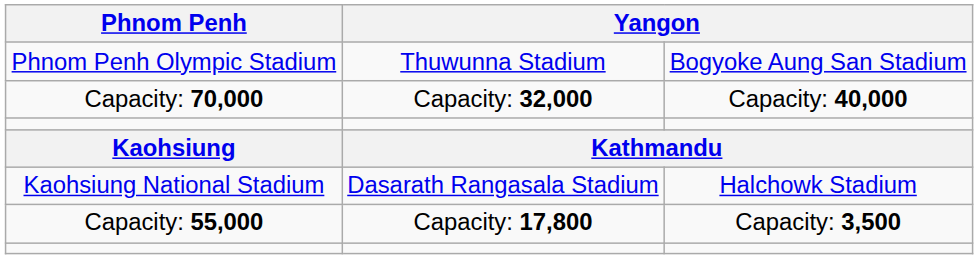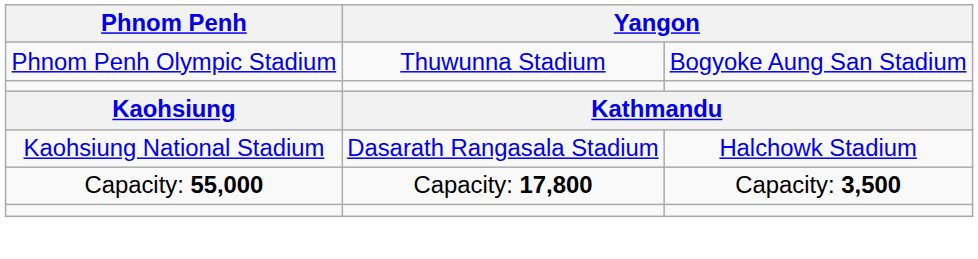 <table class="wikitable" style="text-align:center;margin:1em auto;">
 <tr>
 <th><a href='#'>Phnom Penh</a></th>
 <th colspan=2><a href='#'>Yangon</a></th>
 </tr>
 <tr>
 <td><a href='#'>Phnom Penh Olympic Stadium</a></td>
 <td><a href='#'>Thuwunna Stadium</a></td>
 <td><a href='#'>Bogyoke Aung San Stadium</a></td>
-</tr>
-<tr>
-<td>Capacity: <strong>70,000</strong></td>
-<td>Capacity: <strong>32,000</strong></td>
-<td>Capacity: <strong>40,000</strong></td>
 </tr>
 <tr>
 <td></td>
 <td></td>
 <td></td>
 </tr>
 <tr>
 <th><a href='#'>Kaohsiung</a></th>
 <th colspan=2><a href='#'>Kathmandu</a></th>
 </tr>
 <tr>
 <td><a href='#'>Kaohsiung National Stadium</a></td>
 <td><a href='#'>Dasarath Rangasala Stadium</a></td>
 <td><a href='#'>Halchowk Stadium</a></td>
 </tr>
 <tr>
 <td>Capacity: <strong>55,000</strong></td>
 <td>Capacity: <strong>17,800</strong></td>
 <td>Capacity: <strong>3,500</strong></td>
 </tr>
 <tr>
 <td></td>
 <td></td>
 <td></td>
 </tr>
 </table>
